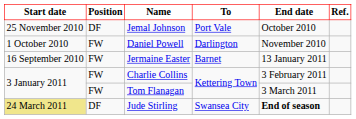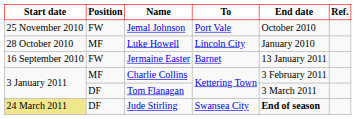 <table class="wikitable">
 <tr>
 <th style="background:#FFFFFF; color:black; border:1px solid red;">Start date</th>
 <th style="background:#FFFFFF; color:black; border:1px solid red;">Position</th>
 <th style="background:#FFFFFF; color:black; border:1px solid red;">Name</th>
 <th style="background:#FFFFFF; color:black; border:1px solid red;">To</th>
 <th style="background:#FFFFFF; color:black; border:1px solid red;">End date</th>
 <th style="background:#FFFFFF; color:black; border:1px solid red;">Ref.</th>
 </tr>
 <tr>
 <td>25 November 2010</td>
-<td>DF</td>
+<td>FW</td>
 <td> <a href='#'>Jemal Johnson</a></td>
 <td><a href='#'>Port Vale</a></td>
 <td>October 2010</td>
 <td></td>
 </tr>
 <tr>
-<td>1 October 2010</td>
-<td>FW</td>
-<td> <a href='#'>Daniel Powell</a></td>
-<td><a href='#'>Darlington</a></td>
-<td>November 2010</td>
+<td>28 October 2010</td>
+<td>MF</td>
+<td> <a href='#'>Luke Howell</a></td>
+<td><a href='#'>Lincoln City</a></td>
+<td>January 2010</td>
 <td></td>
 </tr>
 <tr>
 <td>16 September 2010</td>
 <td>FW</td>
 <td> <a href='#'>Jermaine Easter</a></td>
 <td><a href='#'>Barnet</a></td>
 <td>13 January 2011</td>
 <td></td>
 </tr>
 <tr>
 <td rowspan="2">3 January 2011</td>
-<td>FW</td>
+<td>MF</td>
 <td> <a href='#'>Charlie Collins</a></td>
 <td rowspan="2"><a href='#'>Kettering Town</a></td>
 <td>3 February 2011</td>
 <td></td>
 </tr>
 <tr>
-<td>FW</td>
+<td>DF</td>
 <td> <a href='#'>Tom Flanagan</a></td>
 <td>3 March 2011</td>
 <td></td>
 </tr>
 <tr>
 <td style="background: khaki;">24 March 2011</td>
 <td>DF</td>
 <td> <a href='#'>Jude Stirling</a></td>
 <td> <a href='#'>Swansea City</a></td>
 <td><strong>End of season</strong></td>
 <td></td>
 </tr>
 </table>
